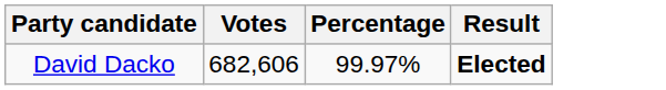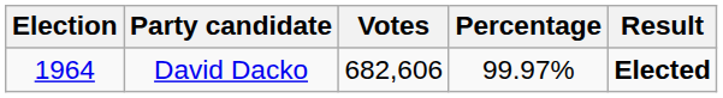 <table class=wikitable style=text-align:center>
 <tr>
+<th>Election</th>
 <th>Party candidate</th>
 <th>Votes</th>
 <th>Percentage</th>
 <th>Result</th>
 </tr>
 <tr>
+<td><a href='#'>1964</a></td>
 <td><a href='#'>David Dacko</a></td>
 <td>682,606</td>
 <td>99.97%</td>
 <td><strong>Elected</strong> </td>
 </tr>
 </table>
